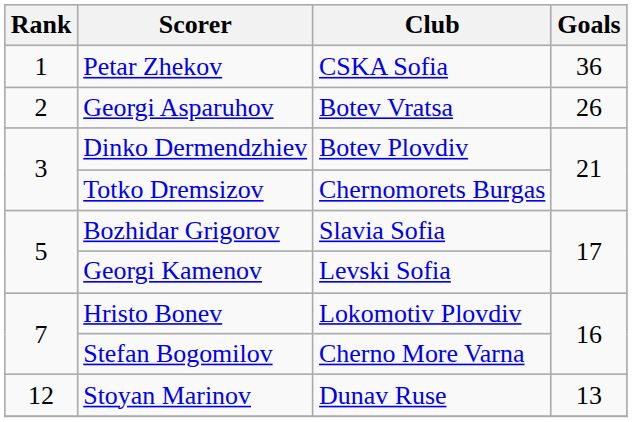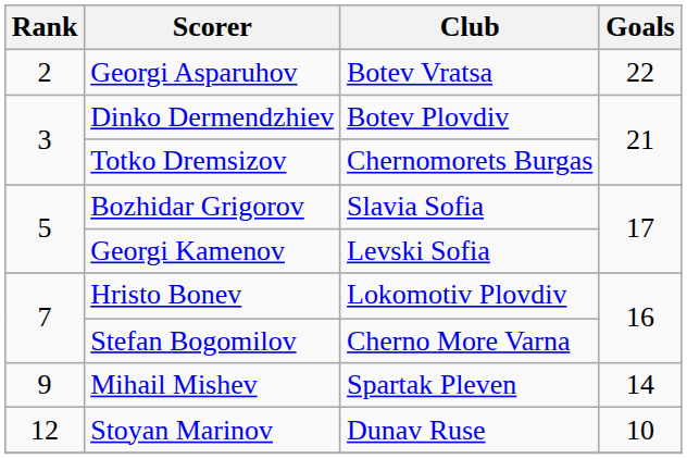 <table class="wikitable" style="text-align:center">
 <tr>
 <th>Rank</th>
 <th>Scorer</th>
 <th>Club</th>
 <th>Goals</th>
 </tr>
 <tr>
-<td rowspan="1">1</td>
-<td align="left"> <a href='#'>Petar Zhekov</a></td>
-<td align="left"><a href='#'>CSKA Sofia</a></td>
-<td rowspan="1">36</td>
-</tr>
-<tr>
 <td rowspan="1">2</td>
 <td align="left"> <a href='#'>Georgi Asparuhov</a></td>
 <td align="left"><a href='#'>Botev Vratsa</a></td>
-<td rowspan="1">26</td>
+<td rowspan="1">22</td>
 </tr>
 <tr>
 <td rowspan="2">3</td>
 <td align="left"> <a href='#'>Dinko Dermendzhiev</a></td>
 <td align="left"><a href='#'>Botev Plovdiv</a></td>
 <td rowspan="2">21</td>
 </tr>
 <tr>
 <td align="left"> <a href='#'>Totko Dremsizov</a></td>
 <td align="left"><a href='#'>Chernomorets Burgas</a></td>
 </tr>
 <tr>
 <td rowspan="2">5</td>
 <td align="left"> <a href='#'>Bozhidar Grigorov</a></td>
 <td align="left"><a href='#'>Slavia Sofia</a></td>
 <td rowspan="2">17</td>
 </tr>
 <tr>
 <td align="left"> <a href='#'>Georgi Kamenov</a></td>
 <td align="left"><a href='#'>Levski Sofia</a></td>
 </tr>
 <tr>
 <td rowspan="2">7</td>
 <td align="left"> <a href='#'>Hristo Bonev</a></td>
 <td align="left"><a href='#'>Lokomotiv Plovdiv</a></td>
 <td rowspan="2">16</td>
 </tr>
 <tr>
 <td align="left"> <a href='#'>Stefan Bogomilov</a></td>
 <td align="left"><a href='#'>Cherno More Varna</a></td>
 </tr>
 <tr>
+<td rowspan="1">9</td>
+<td align="left"> <a href='#'>Mihail Mishev</a></td>
+<td align="left"><a href='#'>Spartak Pleven</a></td>
+<td rowspan="1">14</td>
+</tr>
+<tr>
 <td rowspan="1">12</td>
 <td align="left"> <a href='#'>Stoyan Marinov</a></td>
 <td align="left"><a href='#'>Dunav Ruse</a></td>
-<td rowspan="1">13</td>
+<td rowspan="1">10</td>
 </tr>
 <tr>
 </tr>
 </table>
